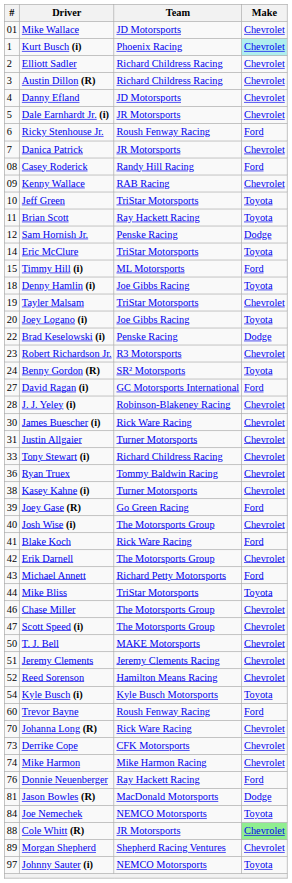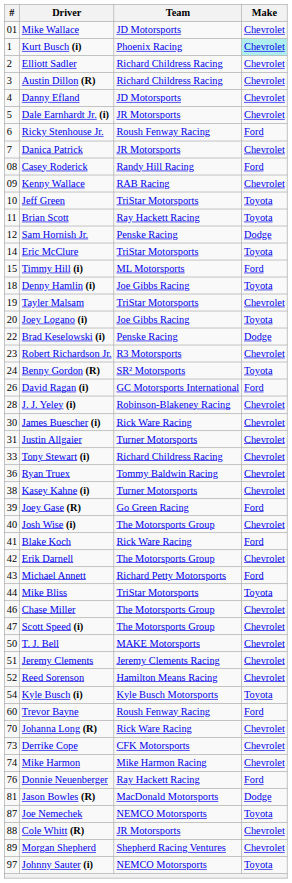 <table class="wikitable" style="font-size:95%">
 <tr>
 <th>#</th>
 <th>Driver</th>
 <th>Team</th>
 <th>Make</th>
 </tr>
 <tr>
 <td>01</td>
 <td><a href='#'>Mike Wallace</a></td>
 <td><a href='#'>JD Motorsports</a></td>
 <td><a href='#'>Chevrolet</a></td>
 </tr>
 <tr>
 <td>1</td>
 <td><a href='#'>Kurt Busch</a> <strong>(i)</strong></td>
 <td><a href='#'>Phoenix Racing</a></td>
 <td style="background: paleturquoise;"><a href='#'>Chevrolet</a></td>
 </tr>
 <tr>
 <td>2</td>
 <td><a href='#'>Elliott Sadler</a></td>
 <td><a href='#'>Richard Childress Racing</a></td>
 <td><a href='#'>Chevrolet</a></td>
 </tr>
 <tr>
 <td>3</td>
 <td><a href='#'>Austin Dillon</a> <strong>(R)</strong></td>
 <td><a href='#'>Richard Childress Racing</a></td>
 <td><a href='#'>Chevrolet</a></td>
 </tr>
 <tr>
 <td>4</td>
 <td><a href='#'>Danny Efland</a></td>
 <td><a href='#'>JD Motorsports</a></td>
 <td><a href='#'>Chevrolet</a></td>
 </tr>
 <tr>
 <td>5</td>
 <td><a href='#'>Dale Earnhardt Jr.</a> <strong>(i)</strong></td>
 <td><a href='#'>JR Motorsports</a></td>
 <td><a href='#'>Chevrolet</a></td>
 </tr>
 <tr>
 <td>6</td>
 <td><a href='#'>Ricky Stenhouse Jr.</a></td>
 <td><a href='#'>Roush Fenway Racing</a></td>
 <td><a href='#'>Ford</a></td>
 </tr>
 <tr>
 <td>7</td>
 <td><a href='#'>Danica Patrick</a></td>
 <td><a href='#'>JR Motorsports</a></td>
 <td><a href='#'>Chevrolet</a></td>
 </tr>
 <tr>
 <td>08</td>
 <td><a href='#'>Casey Roderick</a></td>
 <td><a href='#'>Randy Hill Racing</a></td>
 <td><a href='#'>Ford</a></td>
 </tr>
 <tr>
 <td>09</td>
 <td><a href='#'>Kenny Wallace</a></td>
 <td><a href='#'>RAB Racing</a></td>
 <td><a href='#'>Chevrolet</a></td>
 </tr>
 <tr>
 <td>10</td>
 <td><a href='#'>Jeff Green</a></td>
 <td><a href='#'>TriStar Motorsports</a></td>
 <td><a href='#'>Toyota</a></td>
 </tr>
 <tr>
 <td>11</td>
 <td><a href='#'>Brian Scott</a></td>
 <td><a href='#'>Ray Hackett Racing</a></td>
 <td><a href='#'>Toyota</a></td>
 </tr>
 <tr>
 <td>12</td>
 <td><a href='#'>Sam Hornish Jr.</a></td>
 <td><a href='#'>Penske Racing</a></td>
 <td><a href='#'>Dodge</a></td>
 </tr>
 <tr>
 <td>14</td>
 <td><a href='#'>Eric McClure</a></td>
 <td><a href='#'>TriStar Motorsports</a></td>
 <td><a href='#'>Toyota</a></td>
 </tr>
 <tr>
 <td>15</td>
 <td><a href='#'>Timmy Hill</a> <strong>(i)</strong></td>
 <td><a href='#'>ML Motorsports</a></td>
 <td><a href='#'>Ford</a></td>
 </tr>
 <tr>
 <td>18</td>
 <td><a href='#'>Denny Hamlin</a> <strong>(i)</strong></td>
 <td><a href='#'>Joe Gibbs Racing</a></td>
 <td><a href='#'>Toyota</a></td>
 </tr>
 <tr>
 <td>19</td>
 <td><a href='#'>Tayler Malsam</a></td>
 <td><a href='#'>TriStar Motorsports</a></td>
 <td><a href='#'>Chevrolet</a></td>
 </tr>
 <tr>
 <td>20</td>
 <td><a href='#'>Joey Logano</a> <strong>(i)</strong></td>
 <td><a href='#'>Joe Gibbs Racing</a></td>
 <td><a href='#'>Toyota</a></td>
 </tr>
 <tr>
 <td>22</td>
 <td><a href='#'>Brad Keselowski</a> <strong>(i)</strong></td>
 <td><a href='#'>Penske Racing</a></td>
 <td><a href='#'>Dodge</a></td>
 </tr>
 <tr>
 <td>23</td>
 <td><a href='#'>Robert Richardson Jr.</a></td>
 <td><a href='#'>R3 Motorsports</a></td>
 <td><a href='#'>Chevrolet</a></td>
 </tr>
 <tr>
 <td>24</td>
 <td><a href='#'>Benny Gordon</a> <strong>(R)</strong></td>
 <td><a href='#'>SR² Motorsports</a></td>
 <td><a href='#'>Toyota</a></td>
 </tr>
 <tr>
-<td>27</td>
+<td>26</td>
 <td><a href='#'>David Ragan</a> <strong>(i)</strong></td>
 <td><a href='#'>GC Motorsports International</a></td>
 <td><a href='#'>Ford</a></td>
 </tr>
 <tr>
 <td>28</td>
 <td><a href='#'>J. J. Yeley</a> <strong>(i)</strong></td>
 <td><a href='#'>Robinson-Blakeney Racing</a></td>
 <td><a href='#'>Chevrolet</a></td>
 </tr>
 <tr>
 <td>30</td>
 <td><a href='#'>James Buescher</a> <strong>(i)</strong></td>
 <td><a href='#'>Rick Ware Racing</a></td>
 <td><a href='#'>Chevrolet</a></td>
 </tr>
 <tr>
 <td>31</td>
 <td><a href='#'>Justin Allgaier</a></td>
 <td><a href='#'>Turner Motorsports</a></td>
 <td><a href='#'>Chevrolet</a></td>
 </tr>
 <tr>
 <td>33</td>
 <td><a href='#'>Tony Stewart</a> <strong>(i)</strong></td>
 <td><a href='#'>Richard Childress Racing</a></td>
 <td><a href='#'>Chevrolet</a></td>
 </tr>
 <tr>
 <td>36</td>
 <td><a href='#'>Ryan Truex</a></td>
 <td><a href='#'>Tommy Baldwin Racing</a></td>
 <td><a href='#'>Chevrolet</a></td>
 </tr>
 <tr>
 <td>38</td>
 <td><a href='#'>Kasey Kahne</a> <strong>(i)</strong></td>
 <td><a href='#'>Turner Motorsports</a></td>
 <td><a href='#'>Chevrolet</a></td>
 </tr>
 <tr>
 <td>39</td>
 <td><a href='#'>Joey Gase</a> <strong>(R)</strong></td>
 <td><a href='#'>Go Green Racing</a></td>
 <td><a href='#'>Ford</a></td>
 </tr>
 <tr>
 <td>40</td>
 <td><a href='#'>Josh Wise</a> <strong>(i)</strong></td>
 <td><a href='#'>The Motorsports Group</a></td>
 <td><a href='#'>Chevrolet</a></td>
 </tr>
 <tr>
 <td>41</td>
 <td><a href='#'>Blake Koch</a></td>
 <td><a href='#'>Rick Ware Racing</a></td>
 <td><a href='#'>Ford</a></td>
 </tr>
 <tr>
 <td>42</td>
 <td><a href='#'>Erik Darnell</a></td>
 <td><a href='#'>The Motorsports Group</a></td>
 <td><a href='#'>Chevrolet</a></td>
 </tr>
 <tr>
 <td>43</td>
 <td><a href='#'>Michael Annett</a></td>
 <td><a href='#'>Richard Petty Motorsports</a></td>
 <td><a href='#'>Ford</a></td>
 </tr>
 <tr>
 <td>44</td>
 <td><a href='#'>Mike Bliss</a></td>
 <td><a href='#'>TriStar Motorsports</a></td>
 <td><a href='#'>Toyota</a></td>
 </tr>
 <tr>
 <td>46</td>
 <td><a href='#'>Chase Miller</a></td>
 <td><a href='#'>The Motorsports Group</a></td>
 <td><a href='#'>Chevrolet</a></td>
 </tr>
 <tr>
 <td>47</td>
 <td><a href='#'>Scott Speed</a> <strong>(i)</strong></td>
 <td><a href='#'>The Motorsports Group</a></td>
 <td><a href='#'>Chevrolet</a></td>
 </tr>
 <tr>
 <td>50</td>
 <td><a href='#'>T. J. Bell</a></td>
 <td><a href='#'>MAKE Motorsports</a></td>
 <td><a href='#'>Chevrolet</a></td>
 </tr>
 <tr>
 <td>51</td>
 <td><a href='#'>Jeremy Clements</a></td>
 <td><a href='#'>Jeremy Clements Racing</a></td>
 <td><a href='#'>Chevrolet</a></td>
 </tr>
 <tr>
 <td>52</td>
 <td><a href='#'>Reed Sorenson</a></td>
 <td><a href='#'>Hamilton Means Racing</a></td>
 <td><a href='#'>Chevrolet</a></td>
 </tr>
 <tr>
 <td>54</td>
 <td><a href='#'>Kyle Busch</a> <strong>(i)</strong></td>
 <td><a href='#'>Kyle Busch Motorsports</a></td>
 <td><a href='#'>Toyota</a></td>
 </tr>
 <tr>
 <td>60</td>
 <td><a href='#'>Trevor Bayne</a></td>
 <td><a href='#'>Roush Fenway Racing</a></td>
 <td><a href='#'>Ford</a></td>
 </tr>
 <tr>
 <td>70</td>
 <td><a href='#'>Johanna Long</a> <strong>(R)</strong></td>
 <td><a href='#'>Rick Ware Racing</a></td>
 <td><a href='#'>Chevrolet</a></td>
 </tr>
 <tr>
 <td>73</td>
 <td><a href='#'>Derrike Cope</a></td>
 <td><a href='#'>CFK Motorsports</a></td>
 <td><a href='#'>Chevrolet</a></td>
 </tr>
 <tr>
 <td>74</td>
 <td><a href='#'>Mike Harmon</a></td>
 <td><a href='#'>Mike Harmon Racing</a></td>
 <td><a href='#'>Chevrolet</a></td>
 </tr>
 <tr>
 <td>76</td>
 <td><a href='#'>Donnie Neuenberger</a></td>
 <td><a href='#'>Ray Hackett Racing</a></td>
 <td><a href='#'>Ford</a></td>
 </tr>
 <tr>
 <td>81</td>
 <td><a href='#'>Jason Bowles</a> <strong>(R)</strong></td>
 <td><a href='#'>MacDonald Motorsports</a></td>
 <td><a href='#'>Dodge</a></td>
 </tr>
 <tr>
-<td>84</td>
+<td>87</td>
 <td><a href='#'>Joe Nemechek</a></td>
 <td><a href='#'>NEMCO Motorsports</a></td>
 <td><a href='#'>Toyota</a></td>
 </tr>
 <tr>
 <td>88</td>
 <td><a href='#'>Cole Whitt</a> <strong>(R)</strong></td>
 <td><a href='#'>JR Motorsports</a></td>
-<td style="background: lightgreen;"><a href='#'>Chevrolet</a></td>
+<td><a href='#'>Chevrolet</a></td>
 </tr>
 <tr>
 <td>89</td>
 <td><a href='#'>Morgan Shepherd</a></td>
 <td><a href='#'>Shepherd Racing Ventures</a></td>
 <td><a href='#'>Chevrolet</a></td>
 </tr>
 <tr>
 <td>97</td>
 <td><a href='#'>Johnny Sauter</a> <strong>(i)</strong></td>
 <td><a href='#'>NEMCO Motorsports</a></td>
 <td><a href='#'>Toyota</a></td>
 </tr>
 <tr>
 <th colspan="4"></th>
 </tr>
 </table>
